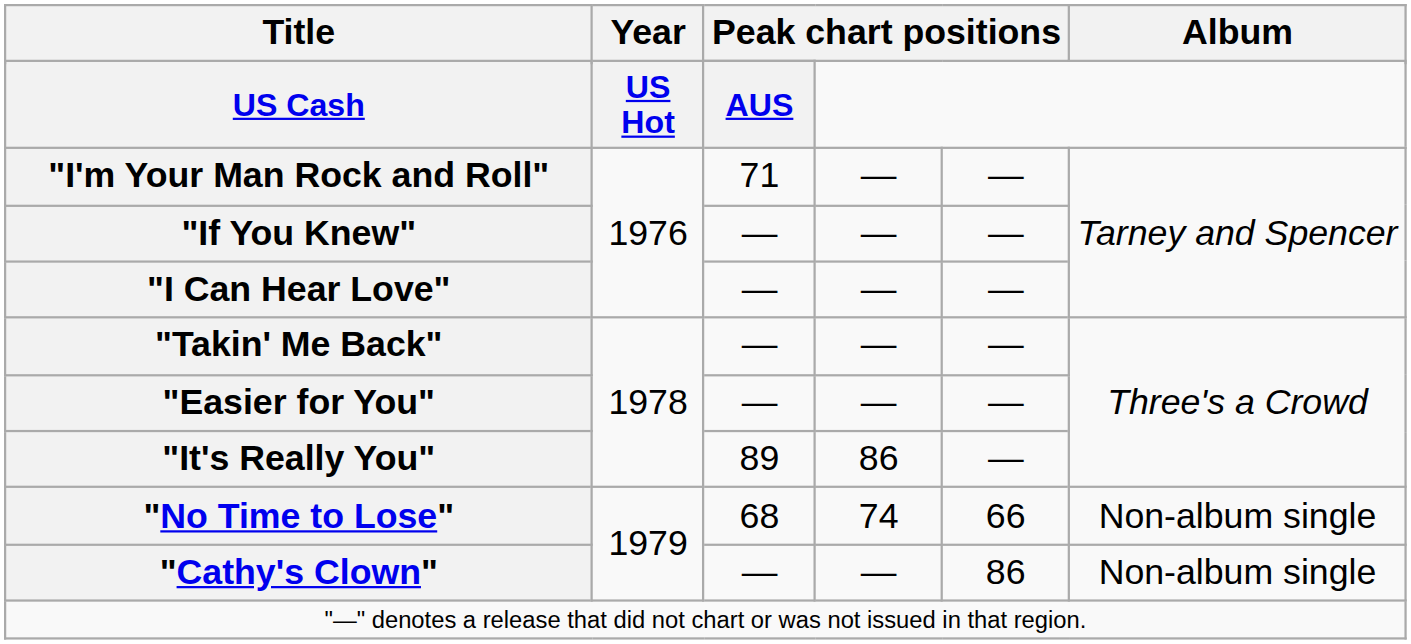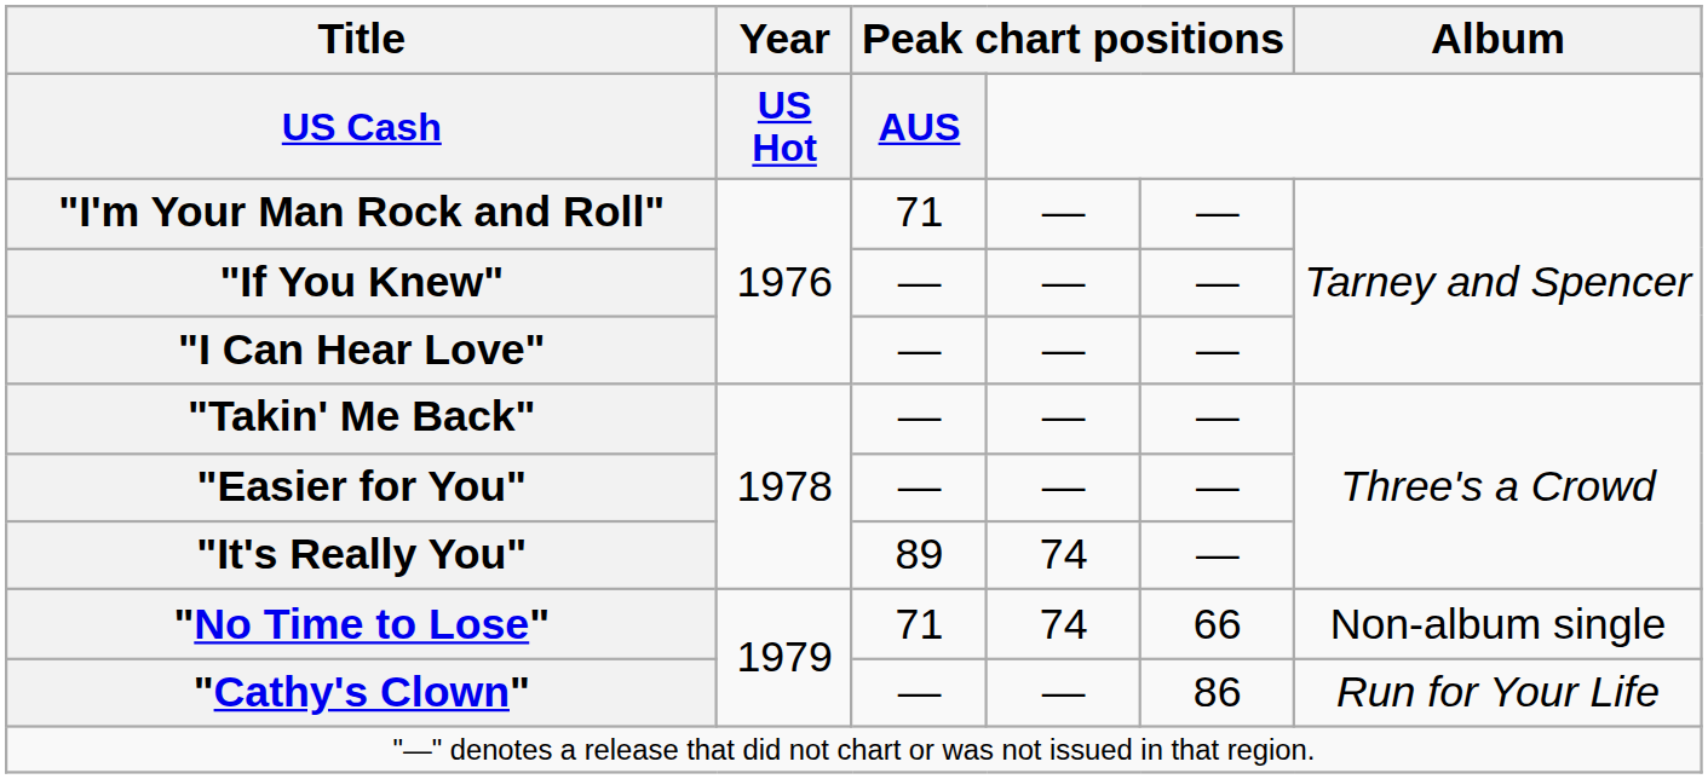 <table class="wikitable plainrowheaders" style="text-align:center;" border="1">
 <tr>
 <th scope="col" rowspan="2" style="width:16em;">Title</th>
 <th scope="col" rowspan="2">Year</th>
 <th scope="col" colspan="3">Peak chart positions</th>
 <th scope="col" rowspan="2">Album</th>
 </tr>
 <tr>
 </tr>
 <tr>
 <th scope="col" style="width:3em;font-size:90%;"><a href='#'>US Cash</a><br></th>
 <th scope="col" style="width:3em;font-size:90%;"><a href='#'>US Hot</a><br></th>
 <th scope="col" style="width:3em;font-size:90%;"><a href='#'>AUS</a><br></th>
 </tr>
 <tr>
 <th scope="row">"I'm Your Man Rock and Roll"</th>
 <td rowspan="3">1976</td>
 <td>71</td>
 <td>—</td>
 <td>—</td>
 <td rowspan="3"><em>Tarney and Spencer</em></td>
 </tr>
 <tr>
 <th scope="row">"If You Knew"</th>
 <td>—</td>
 <td>—</td>
 <td>—</td>
 </tr>
 <tr>
 <th scope="row">"I Can Hear Love"</th>
 <td>—</td>
 <td>—</td>
 <td>—</td>
 </tr>
 <tr>
 <th scope="row">"Takin' Me Back"</th>
 <td rowspan="3">1978</td>
 <td>—</td>
 <td>—</td>
 <td>—</td>
 <td rowspan="3"><em>Three's a Crowd</em></td>
 </tr>
 <tr>
 <th scope="row">"Easier for You"</th>
 <td>—</td>
 <td>—</td>
 <td>—</td>
 </tr>
 <tr>
 <th scope="row">"It's Really You"</th>
 <td>89</td>
-<td>86</td>
+<td>74</td>
 <td>—</td>
 </tr>
 <tr>
 <th scope="row">"<a href='#'>No Time to Lose</a>"</th>
 <td rowspan="2">1979</td>
-<td>68</td>
+<td>71</td>
 <td>74</td>
 <td>66</td>
 <td>Non-album single</td>
 </tr>
 <tr>
 <th scope="row">"<a href='#'>Cathy's Clown</a>"</th>
 <td>—</td>
 <td>—</td>
 <td>86</td>
-<td>Non-album single</td>
+<td><em>Run for Your Life</em></td>
 </tr>
 <tr>
 <td colspan="6" style="text-align:center; font-size:8pt;">"—" denotes a release that did not chart or was not issued in that region.</td>
 </tr>
 </table>
